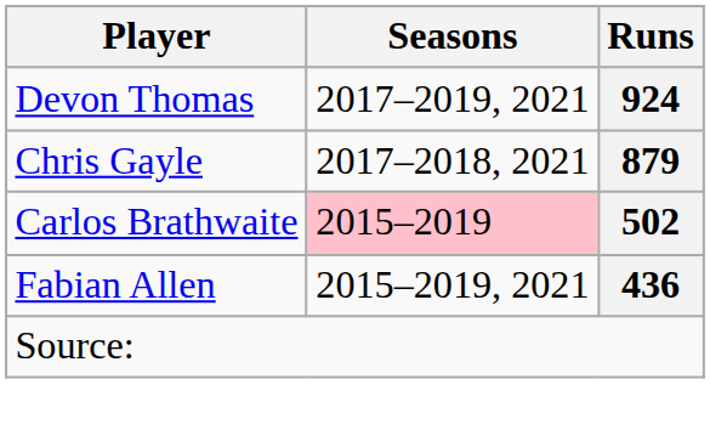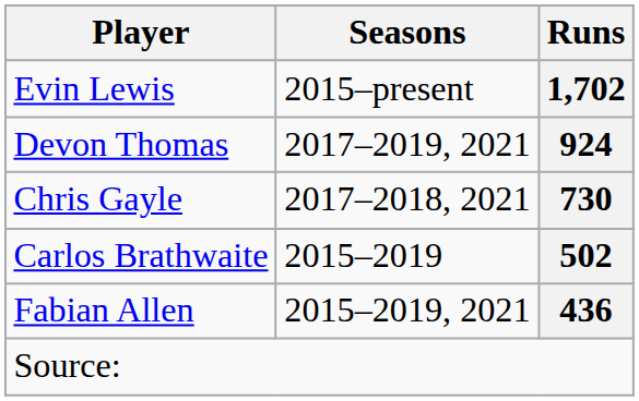 <table class="wikitable">
 <tr>
 <th>Player</th>
 <th>Seasons</th>
 <th>Runs</th>
+</tr>
+<tr>
+<td><a href='#'>Evin Lewis</a></td>
+<td>2015–present</td>
+<th>1,702</th>
 </tr>
 <tr>
 <td><a href='#'>Devon Thomas</a></td>
 <td>2017–2019, 2021</td>
 <th>924</th>
 </tr>
 <tr>
 <td><a href='#'>Chris Gayle</a></td>
 <td>2017–2018, 2021</td>
-<th>879</th>
+<th>730</th>
 </tr>
 <tr>
 <td><a href='#'>Carlos Brathwaite</a></td>
-<td style="background: pink;">2015–2019</td>
+<td>2015–2019</td>
 <th>502</th>
 </tr>
 <tr>
 <td><a href='#'>Fabian Allen</a></td>
 <td>2015–2019, 2021</td>
 <th>436</th>
 </tr>
 <tr>
 <td colspan="3" style="text-align:left">Source: </td>
 </tr>
 </table>
